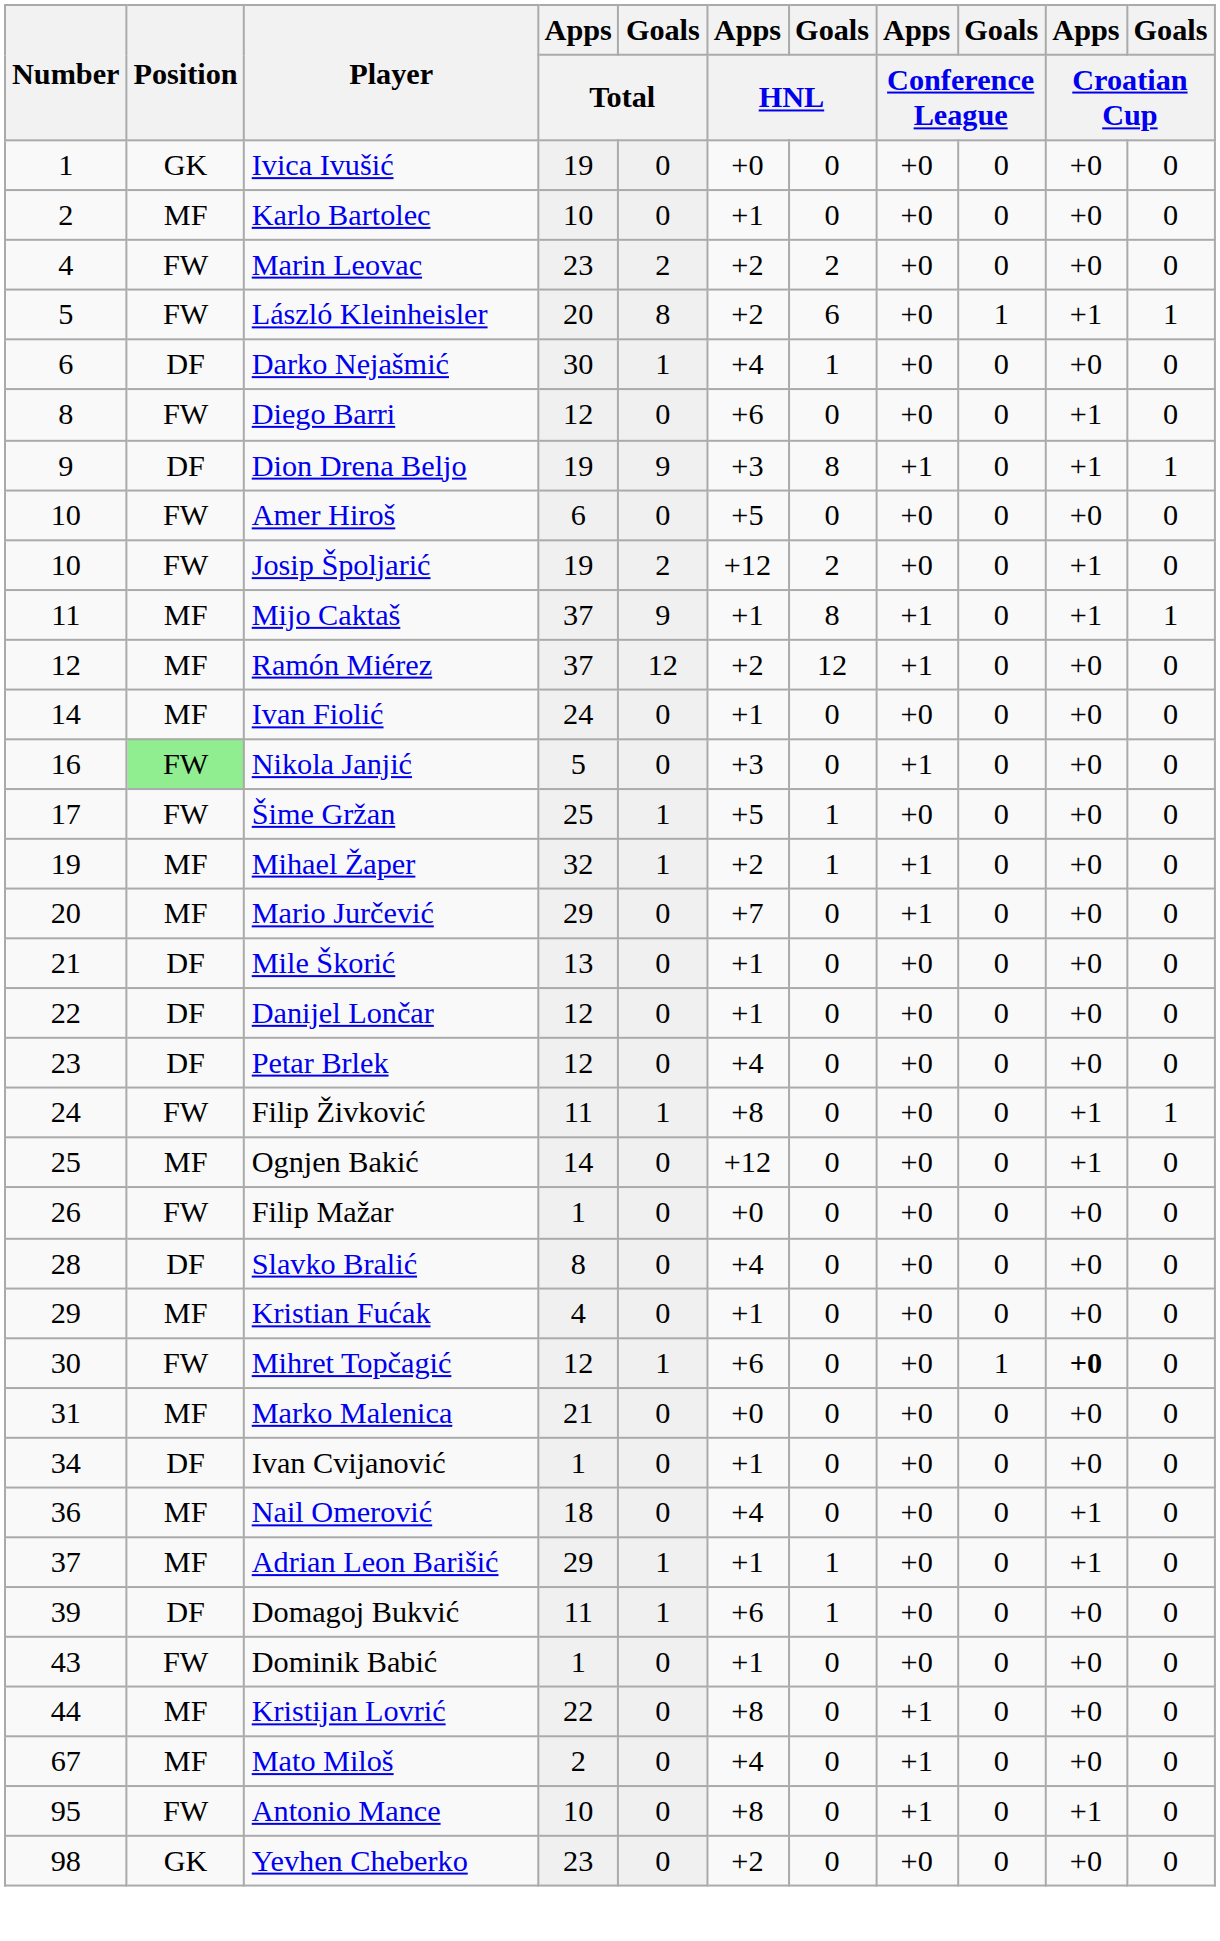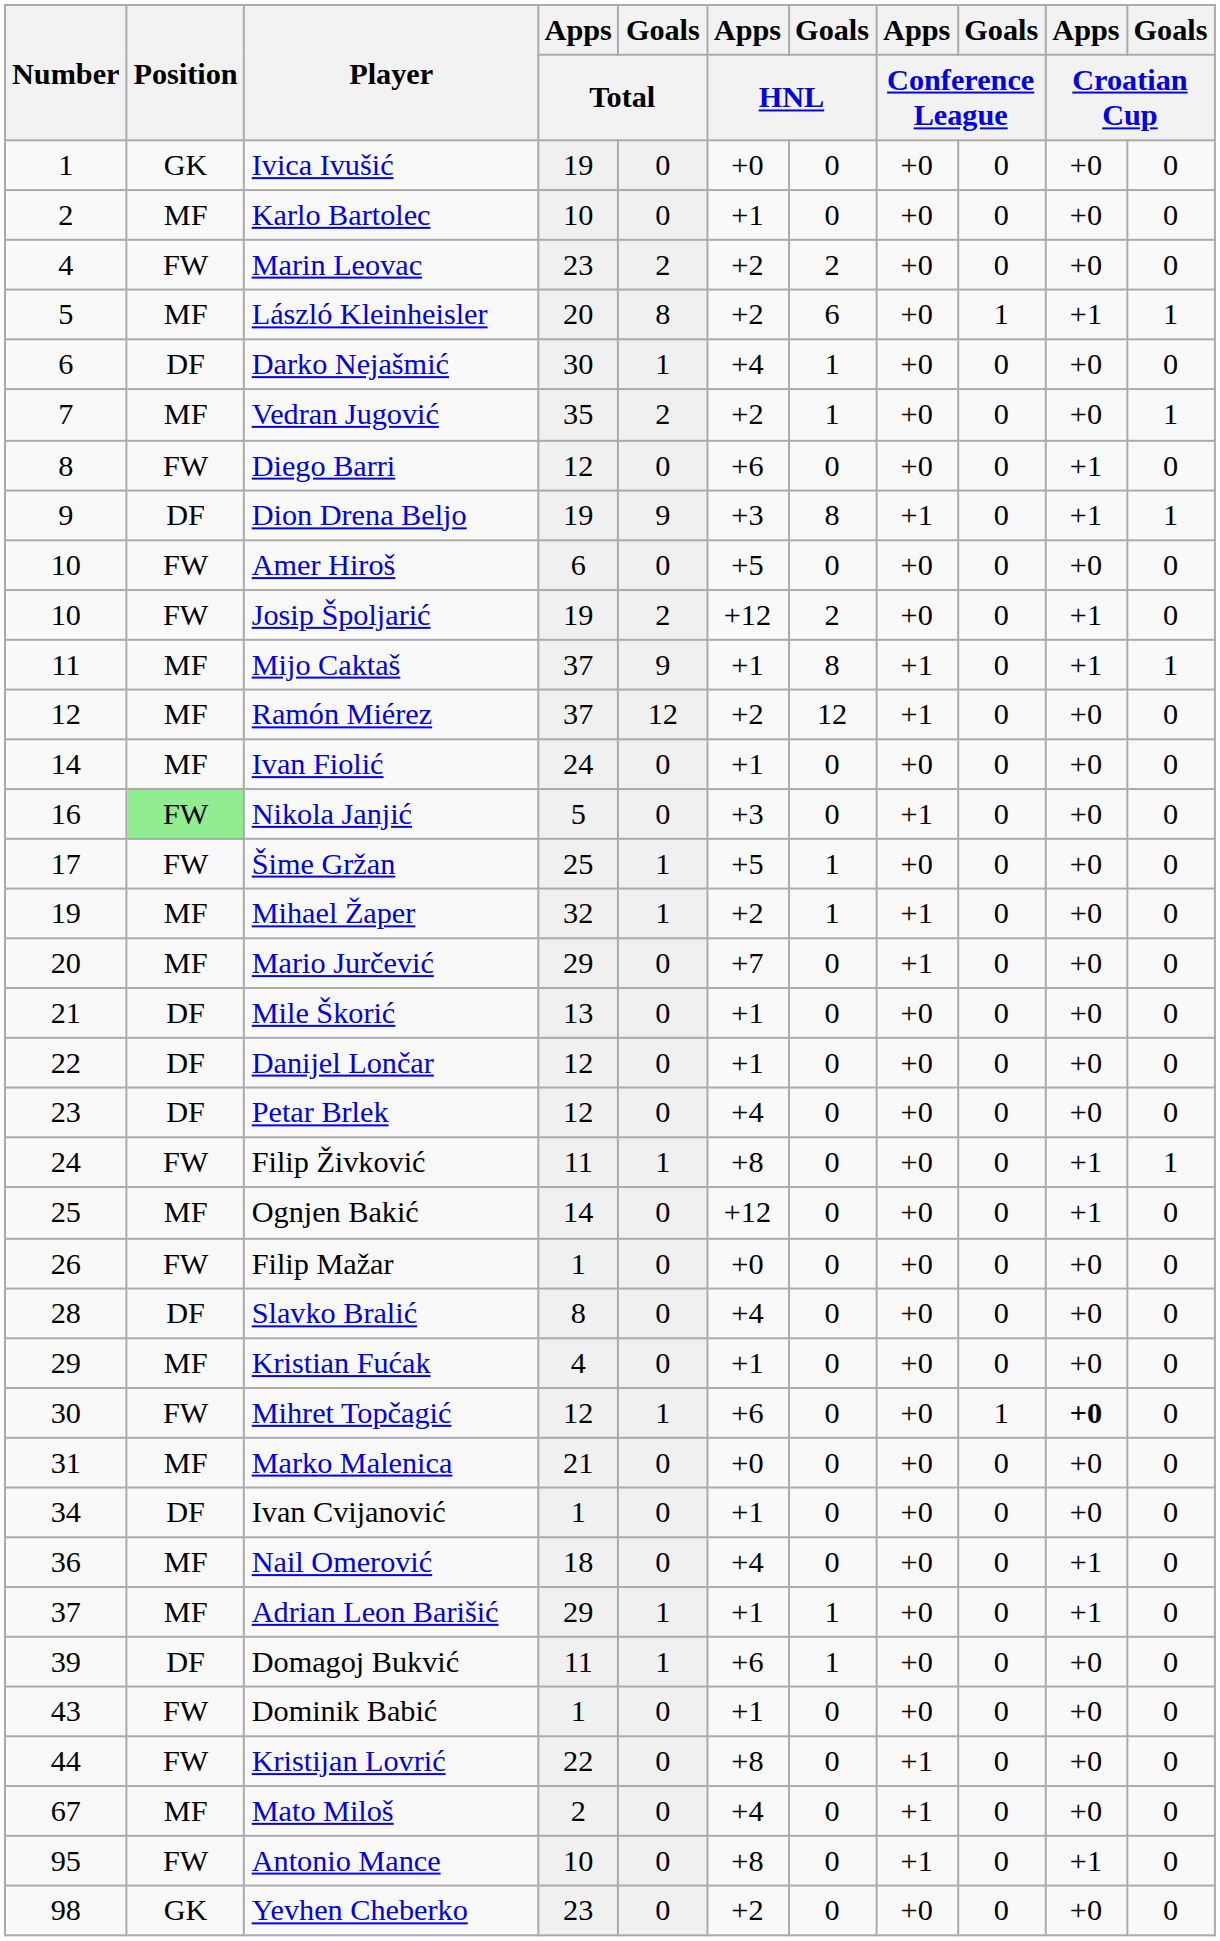 <table class="wikitable sortable" style="font-size: 95%; text-align: center;">
 <tr>
 <th width=40 rowspan="2" align="center">Number</th>
 <th width=40 rowspan="2" align="center">Position</th>
 <th width=180 rowspan="2" align="center">Player</th>
 <th>Apps</th>
 <th>Goals</th>
 <th>Apps</th>
 <th>Goals</th>
 <th>Apps</th>
 <th>Goals</th>
 <th>Apps</th>
 <th>Goals</th>
 </tr>
 <tr>
 <th class="unsortable" width=140 colspan="2" align="center">Total</th>
 <th class="unsortable" width=120 colspan="2" align="center"><a href='#'>HNL</a></th>
 <th class="unsortable" width=150 colspan="2" align="center"><a href='#'>Conference League</a></th>
 <th class="unsortable" width=120 colspan="2" align="center"><a href='#'>Croatian Cup</a></th>
 </tr>
 <tr>
 <td>1</td>
 <td>GK</td>
 <td style="text-align:left;"> <a href='#'>Ivica Ivušić</a></td>
 <td style="background: #F0F0F0">19</td>
 <td style="background: #F0F0F0">0</td>
 <td>+0</td>
 <td>0</td>
 <td>+0</td>
 <td>0</td>
 <td>+0</td>
 <td>0</td>
 </tr>
 <tr>
 <td>2</td>
 <td>MF</td>
 <td style="text-align:left;"> <a href='#'>Karlo Bartolec</a></td>
 <td style="background: #F0F0F0">10</td>
 <td style="background: #F0F0F0">0</td>
 <td>+1</td>
 <td>0</td>
 <td>+0</td>
 <td>0</td>
 <td>+0</td>
 <td>0</td>
 </tr>
 <tr>
 <td>4</td>
 <td>FW</td>
 <td style="text-align:left;"> <a href='#'>Marin Leovac</a></td>
 <td style="background: #F0F0F0">23</td>
 <td style="background: #F0F0F0">2</td>
 <td>+2</td>
 <td>2</td>
 <td>+0</td>
 <td>0</td>
 <td>+0</td>
 <td>0</td>
 </tr>
 <tr>
 <td>5</td>
-<td>FW</td>
+<td>MF</td>
 <td style="text-align:left;"> <a href='#'>László Kleinheisler</a></td>
 <td style="background: #F0F0F0">20</td>
 <td style="background: #F0F0F0">8</td>
 <td>+2</td>
 <td>6</td>
 <td>+0</td>
 <td>1</td>
 <td>+1</td>
 <td>1</td>
 </tr>
 <tr>
 <td>6</td>
 <td>DF</td>
 <td style="text-align:left;"> <a href='#'>Darko Nejašmić</a></td>
 <td style="background: #F0F0F0">30</td>
 <td style="background: #F0F0F0">1</td>
 <td>+4</td>
 <td>1</td>
 <td>+0</td>
 <td>0</td>
 <td>+0</td>
 <td>0</td>
+</tr>
+<tr>
+<td>7</td>
+<td>MF</td>
+<td style="text-align:left;"> <a href='#'>Vedran Jugović</a></td>
+<td style="background: #F0F0F0">35</td>
+<td style="background: #F0F0F0">2</td>
+<td>+2</td>
+<td>1</td>
+<td>+0</td>
+<td>0</td>
+<td>+0</td>
+<td>1</td>
 </tr>
 <tr>
 <td>8</td>
 <td>FW</td>
 <td style="text-align:left;"> <a href='#'>Diego Barri</a></td>
 <td style="background: #F0F0F0">12</td>
 <td style="background: #F0F0F0">0</td>
 <td>+6</td>
 <td>0</td>
 <td>+0</td>
 <td>0</td>
 <td>+1</td>
 <td>0</td>
 </tr>
 <tr>
 <td>9</td>
 <td>DF</td>
 <td style="text-align:left;"> <a href='#'>Dion Drena Beljo</a></td>
 <td style="background: #F0F0F0">19</td>
 <td style="background: #F0F0F0">9</td>
 <td>+3</td>
 <td>8</td>
 <td>+1</td>
 <td>0</td>
 <td>+1</td>
 <td>1</td>
 </tr>
 <tr>
 <td>10</td>
 <td>FW</td>
 <td style="text-align:left;"> <a href='#'>Amer Hiroš</a></td>
 <td style="background: #F0F0F0">6</td>
 <td style="background: #F0F0F0">0</td>
 <td>+5</td>
 <td>0</td>
 <td>+0</td>
 <td>0</td>
 <td>+0</td>
 <td>0</td>
 </tr>
 <tr>
 <td>10</td>
 <td>FW</td>
 <td style="text-align:left;"> <a href='#'>Josip Špoljarić</a></td>
 <td style="background: #F0F0F0">19</td>
 <td style="background: #F0F0F0">2</td>
 <td>+12</td>
 <td>2</td>
 <td>+0</td>
 <td>0</td>
 <td>+1</td>
 <td>0</td>
 </tr>
 <tr>
 <td>11</td>
 <td>MF</td>
 <td style="text-align:left;"> <a href='#'>Mijo Caktaš</a></td>
 <td style="background: #F0F0F0">37</td>
 <td style="background: #F0F0F0">9</td>
 <td>+1</td>
 <td>8</td>
 <td>+1</td>
 <td>0</td>
 <td>+1</td>
 <td>1</td>
 </tr>
 <tr>
 <td>12</td>
 <td>MF</td>
 <td style="text-align:left;"> <a href='#'>Ramón Miérez</a></td>
 <td style="background: #F0F0F0">37</td>
 <td style="background: #F0F0F0">12</td>
 <td>+2</td>
 <td>12</td>
 <td>+1</td>
 <td>0</td>
 <td>+0</td>
 <td>0</td>
 </tr>
 <tr>
 <td>14</td>
 <td>MF</td>
 <td style="text-align:left;"> <a href='#'>Ivan Fiolić</a></td>
 <td style="background: #F0F0F0">24</td>
 <td style="background: #F0F0F0">0</td>
 <td>+1</td>
 <td>0</td>
 <td>+0</td>
 <td>0</td>
 <td>+0</td>
 <td>0</td>
 </tr>
 <tr>
 <td>16</td>
 <td style="background: lightgreen;">FW</td>
 <td style="text-align:left;"> <a href='#'>Nikola Janjić</a></td>
 <td style="background: #F0F0F0">5</td>
 <td style="background: #F0F0F0">0</td>
 <td>+3</td>
 <td>0</td>
 <td>+1</td>
 <td>0</td>
 <td>+0</td>
 <td>0</td>
 </tr>
 <tr>
 <td>17</td>
 <td>FW</td>
 <td style="text-align:left;"> <a href='#'>Šime Gržan</a></td>
 <td style="background: #F0F0F0">25</td>
 <td style="background: #F0F0F0">1</td>
 <td>+5</td>
 <td>1</td>
 <td>+0</td>
 <td>0</td>
 <td>+0</td>
 <td>0</td>
 </tr>
 <tr>
 <td>19</td>
 <td>MF</td>
 <td style="text-align:left;"> <a href='#'>Mihael Žaper</a></td>
 <td style="background: #F0F0F0">32</td>
 <td style="background: #F0F0F0">1</td>
 <td>+2</td>
 <td>1</td>
 <td>+1</td>
 <td>0</td>
 <td>+0</td>
 <td>0</td>
 </tr>
 <tr>
 <td>20</td>
 <td>MF</td>
 <td style="text-align:left;"> <a href='#'>Mario Jurčević</a></td>
 <td style="background: #F0F0F0">29</td>
 <td style="background: #F0F0F0">0</td>
 <td>+7</td>
 <td>0</td>
 <td>+1</td>
 <td>0</td>
 <td>+0</td>
 <td>0</td>
 </tr>
 <tr>
 <td>21</td>
 <td>DF</td>
 <td style="text-align:left;"> <a href='#'>Mile Škorić</a></td>
 <td style="background: #F0F0F0">13</td>
 <td style="background: #F0F0F0">0</td>
 <td>+1</td>
 <td>0</td>
 <td>+0</td>
 <td>0</td>
 <td>+0</td>
 <td>0</td>
 </tr>
 <tr>
 <td>22</td>
 <td>DF</td>
 <td style="text-align:left;"> <a href='#'>Danijel Lončar</a></td>
 <td style="background: #F0F0F0">12</td>
 <td style="background: #F0F0F0">0</td>
 <td>+1</td>
 <td>0</td>
 <td>+0</td>
 <td>0</td>
 <td>+0</td>
 <td>0</td>
 </tr>
 <tr>
 <td>23</td>
 <td>DF</td>
 <td style="text-align:left;"> <a href='#'>Petar Brlek</a></td>
 <td style="background: #F0F0F0">12</td>
 <td style="background: #F0F0F0">0</td>
 <td>+4</td>
 <td>0</td>
 <td>+0</td>
 <td>0</td>
 <td>+0</td>
 <td>0</td>
 </tr>
 <tr>
 <td>24</td>
 <td>FW</td>
 <td style="text-align:left;"> Filip Živković</td>
 <td style="background: #F0F0F0">11</td>
 <td style="background: #F0F0F0">1</td>
 <td>+8</td>
 <td>0</td>
 <td>+0</td>
 <td>0</td>
 <td>+1</td>
 <td>1</td>
 </tr>
 <tr>
 <td>25</td>
 <td>MF</td>
 <td style="text-align:left;"> Ognjen Bakić</td>
 <td style="background: #F0F0F0">14</td>
 <td style="background: #F0F0F0">0</td>
 <td>+12</td>
 <td>0</td>
 <td>+0</td>
 <td>0</td>
 <td>+1</td>
 <td>0</td>
 </tr>
 <tr>
 <td>26</td>
 <td>FW</td>
 <td style="text-align:left;"> Filip Mažar</td>
 <td style="background: #F0F0F0">1</td>
 <td style="background: #F0F0F0">0</td>
 <td>+0</td>
 <td>0</td>
 <td>+0</td>
 <td>0</td>
 <td>+0</td>
 <td>0</td>
 </tr>
 <tr>
 <td>28</td>
 <td>DF</td>
 <td style="text-align:left;"> <a href='#'>Slavko Bralić</a></td>
 <td style="background: #F0F0F0">8</td>
 <td style="background: #F0F0F0">0</td>
 <td>+4</td>
 <td>0</td>
 <td>+0</td>
 <td>0</td>
 <td>+0</td>
 <td>0</td>
 </tr>
 <tr>
 <td>29</td>
 <td>MF</td>
 <td style="text-align:left;"> <a href='#'>Kristian Fućak</a></td>
 <td style="background: #F0F0F0">4</td>
 <td style="background: #F0F0F0">0</td>
 <td>+1</td>
 <td>0</td>
 <td>+0</td>
 <td>0</td>
 <td>+0</td>
 <td>0</td>
 </tr>
 <tr>
 <td>30</td>
 <td>FW</td>
 <td style="text-align:left;"> <a href='#'>Mihret Topčagić</a></td>
 <td style="background: #F0F0F0">12</td>
 <td style="background: #F0F0F0">1</td>
 <td>+6</td>
 <td>0</td>
 <td>+0</td>
 <td>1</td>
 <td><strong>+0</strong></td>
 <td>0</td>
 </tr>
 <tr>
 <td>31</td>
 <td>MF</td>
 <td style="text-align:left;"> <a href='#'>Marko Malenica</a></td>
 <td style="background: #F0F0F0">21</td>
 <td style="background: #F0F0F0">0</td>
 <td>+0</td>
 <td>0</td>
 <td>+0</td>
 <td>0</td>
 <td>+0</td>
 <td>0</td>
 </tr>
 <tr>
 <td>34</td>
 <td>DF</td>
 <td style="text-align:left;"> Ivan Cvijanović</td>
 <td style="background: #F0F0F0">1</td>
 <td style="background: #F0F0F0">0</td>
 <td>+1</td>
 <td>0</td>
 <td>+0</td>
 <td>0</td>
 <td>+0</td>
 <td>0</td>
 </tr>
 <tr>
 <td>36</td>
 <td>MF</td>
 <td style="text-align:left;"> <a href='#'>Nail Omerović</a></td>
 <td style="background: #F0F0F0">18</td>
 <td style="background: #F0F0F0">0</td>
 <td>+4</td>
 <td>0</td>
 <td>+0</td>
 <td>0</td>
 <td>+1</td>
 <td>0</td>
 </tr>
 <tr>
 <td>37</td>
 <td>MF</td>
 <td style="text-align:left;"> <a href='#'>Adrian Leon Barišić</a></td>
 <td style="background: #F0F0F0">29</td>
 <td style="background: #F0F0F0">1</td>
 <td>+1</td>
 <td>1</td>
 <td>+0</td>
 <td>0</td>
 <td>+1</td>
 <td>0</td>
 </tr>
 <tr>
 <td>39</td>
 <td>DF</td>
 <td style="text-align:left;"> Domagoj Bukvić</td>
 <td style="background: #F0F0F0">11</td>
 <td style="background: #F0F0F0">1</td>
 <td>+6</td>
 <td>1</td>
 <td>+0</td>
 <td>0</td>
 <td>+0</td>
 <td>0</td>
 </tr>
 <tr>
 <td>43</td>
 <td>FW</td>
 <td style="text-align:left;"> Dominik Babić</td>
 <td style="background: #F0F0F0">1</td>
 <td style="background: #F0F0F0">0</td>
 <td>+1</td>
 <td>0</td>
 <td>+0</td>
 <td>0</td>
 <td>+0</td>
 <td>0</td>
 </tr>
 <tr>
 <td>44</td>
-<td>MF</td>
+<td>FW</td>
 <td style="text-align:left;"> <a href='#'>Kristijan Lovrić</a></td>
 <td style="background: #F0F0F0">22</td>
 <td style="background: #F0F0F0">0</td>
 <td>+8</td>
 <td>0</td>
 <td>+1</td>
 <td>0</td>
 <td>+0</td>
 <td>0</td>
 </tr>
 <tr>
 <td>67</td>
 <td>MF</td>
 <td style="text-align:left;"> <a href='#'>Mato Miloš</a></td>
 <td style="background: #F0F0F0">2</td>
 <td style="background: #F0F0F0">0</td>
 <td>+4</td>
 <td>0</td>
 <td>+1</td>
 <td>0</td>
 <td>+0</td>
 <td>0</td>
 </tr>
 <tr>
 <td>95</td>
 <td>FW</td>
 <td style="text-align:left;"> <a href='#'>Antonio Mance</a></td>
 <td style="background: #F0F0F0">10</td>
 <td style="background: #F0F0F0">0</td>
 <td>+8</td>
 <td>0</td>
 <td>+1</td>
 <td>0</td>
 <td>+1</td>
 <td>0</td>
 </tr>
 <tr>
 <td>98</td>
 <td>GK</td>
 <td style="text-align:left;"> <a href='#'>Yevhen Cheberko</a></td>
 <td style="background: #F0F0F0">23</td>
 <td style="background: #F0F0F0">0</td>
 <td>+2</td>
 <td>0</td>
 <td>+0</td>
 <td>0</td>
 <td>+0</td>
 <td>0</td>
 </tr>
 </table>
